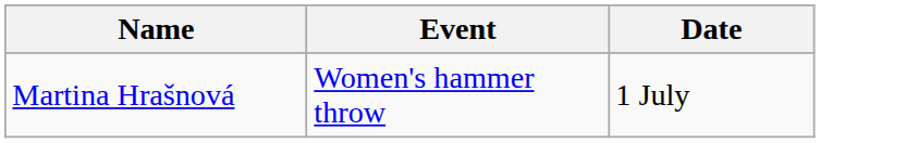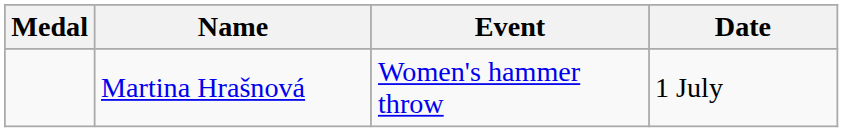 <table class="wikitable sortable" style="font-size:100%">
 <tr>
+<th>Medal</th>
 <th width=150>Name</th>
 <th width=150>Event</th>
 <th width=100>Date</th>
 </tr>
 <tr>
+<td></td>
 <td><a href='#'>Martina Hrašnová</a></td>
 <td><a href='#'>Women's hammer throw</a></td>
 <td>1 July</td>
 </tr>
 </table>
